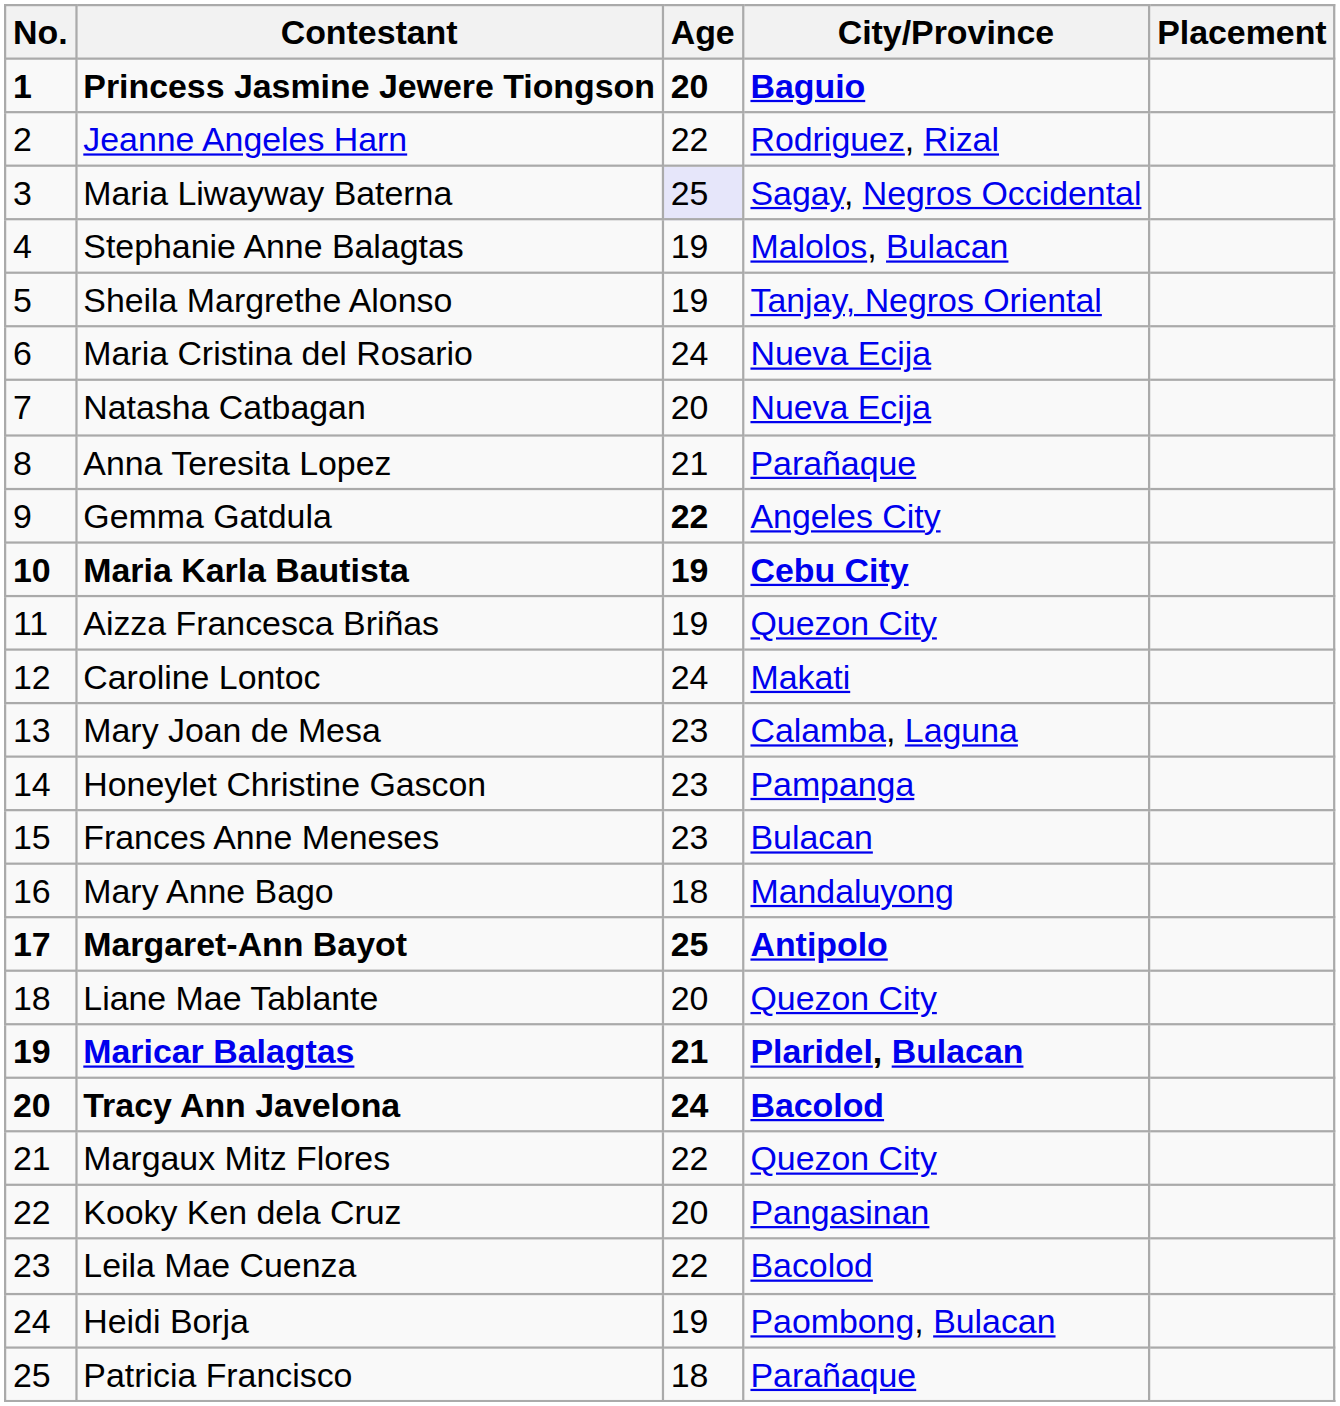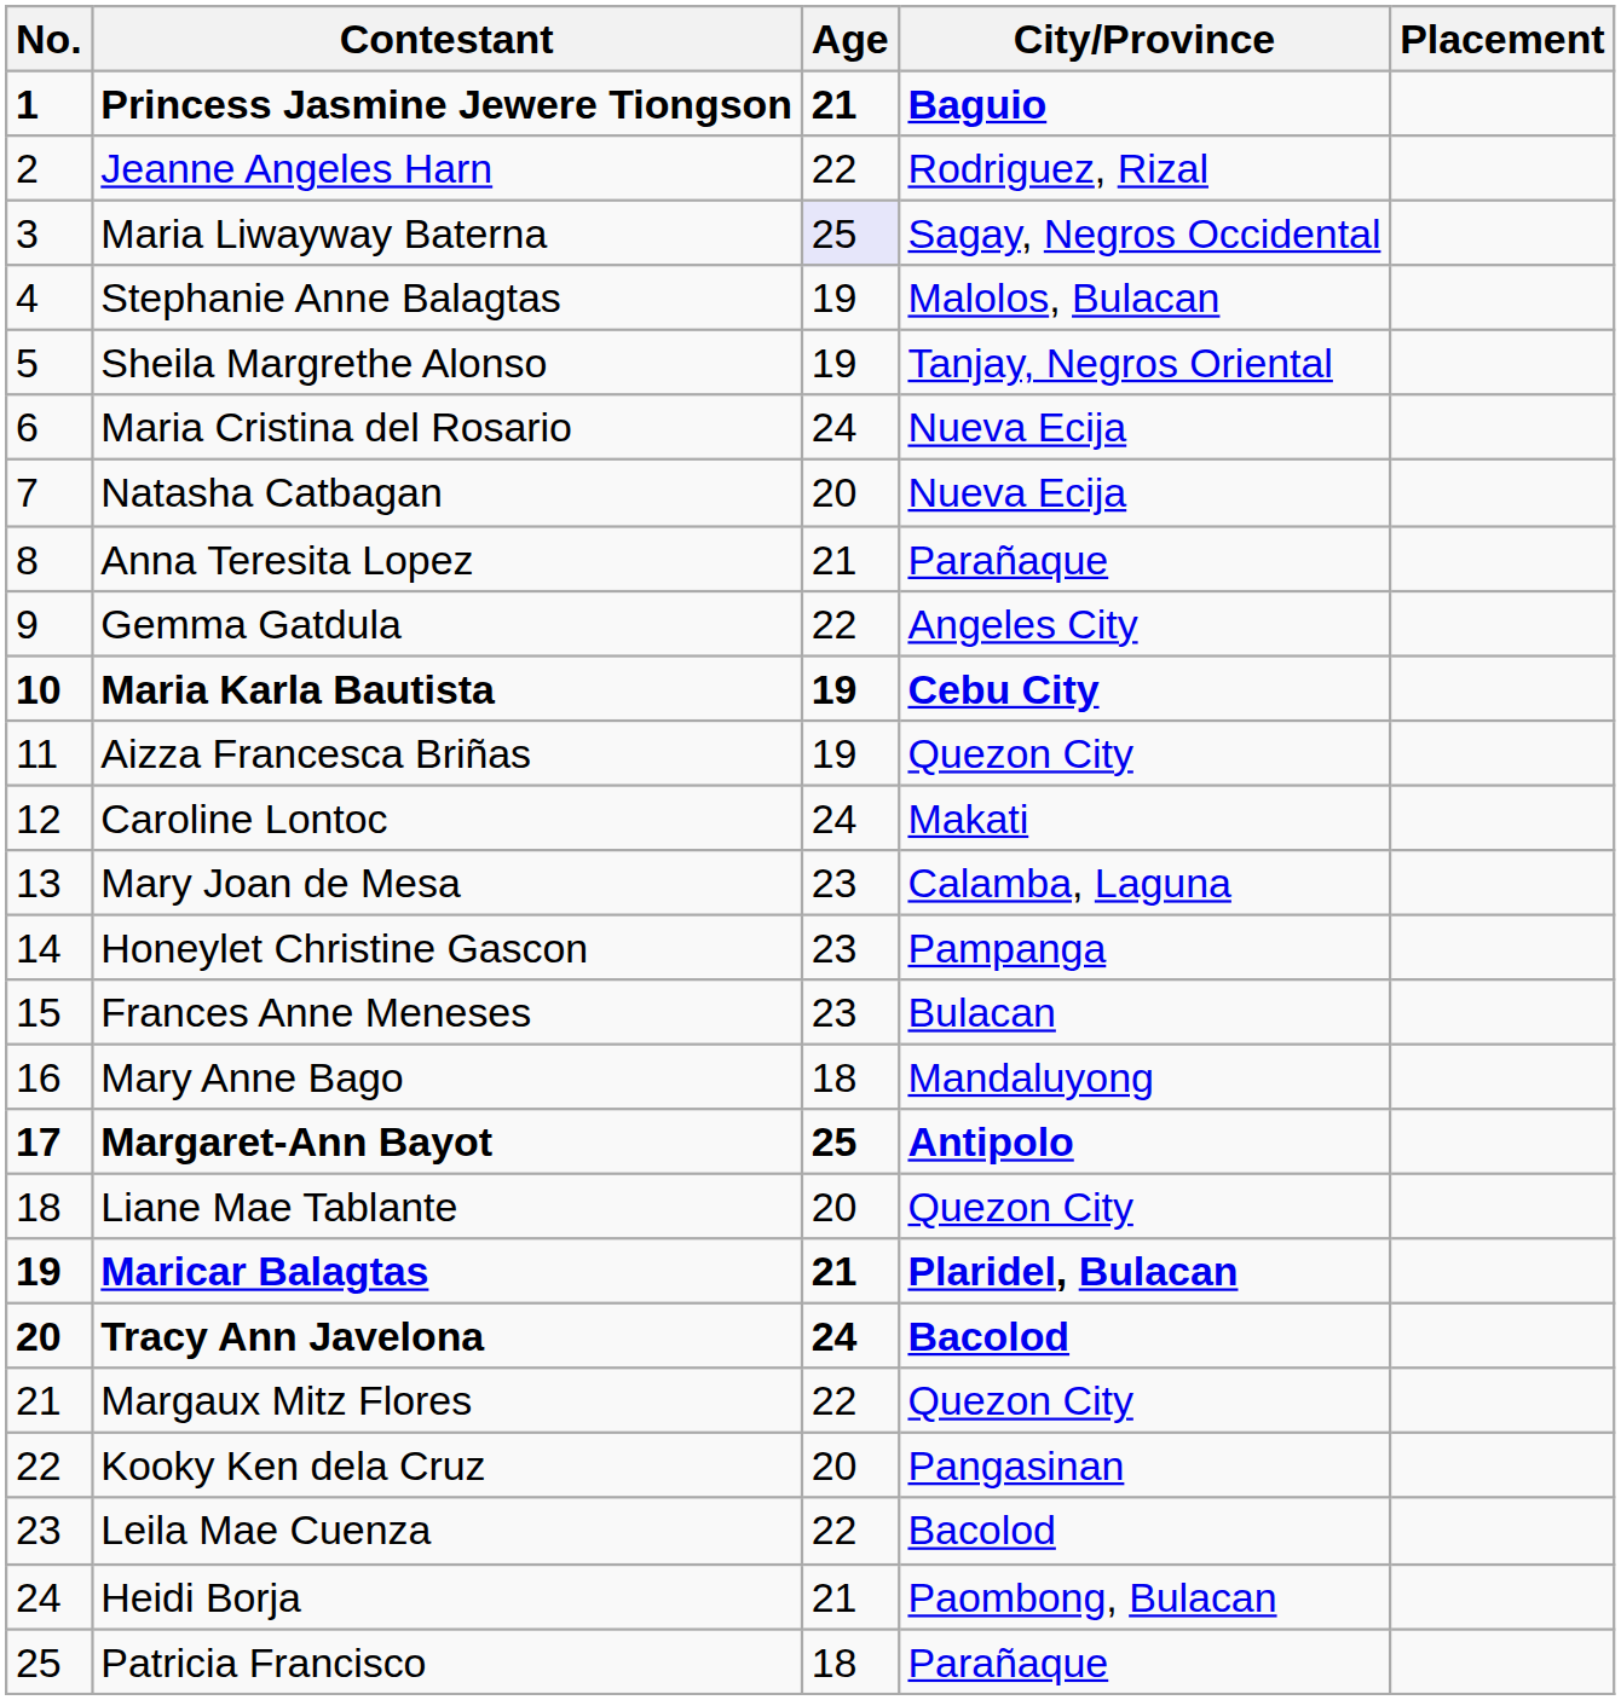 <table class="wikitable sortable" style="font-size:95%;">
 <tr>
 <th>No.</th>
 <th>Contestant</th>
 <th>Age</th>
 <th>City/Province</th>
 <th>Placement</th>
 </tr>
 <tr>
 <td><strong>1</strong></td>
 <td><strong>Princess Jasmine Jewere Tiongson</strong></td>
-<td><strong>20</strong></td>
+<td><strong>21</strong></td>
 <td><strong><a href='#'>Baguio</a></strong></td>
 <td></td>
 </tr>
 <tr>
 <td>2</td>
 <td><a href='#'>Jeanne Angeles Harn</a></td>
 <td>22</td>
 <td><a href='#'>Rodriguez</a>, <a href='#'>Rizal</a></td>
 <td></td>
 </tr>
 <tr>
 <td>3</td>
 <td>Maria Liwayway Baterna</td>
 <td style="background: lavender;">25</td>
 <td><a href='#'>Sagay</a>, <a href='#'>Negros Occidental</a></td>
 <td></td>
 </tr>
 <tr>
 <td>4</td>
 <td>Stephanie Anne Balagtas</td>
 <td>19</td>
 <td><a href='#'>Malolos</a>, <a href='#'>Bulacan</a></td>
 <td></td>
 </tr>
 <tr>
 <td>5</td>
 <td>Sheila Margrethe Alonso</td>
 <td>19</td>
 <td><a href='#'>Tanjay, Negros Oriental</a></td>
 <td></td>
 </tr>
 <tr>
 <td>6</td>
 <td>Maria Cristina del Rosario</td>
 <td>24</td>
 <td><a href='#'>Nueva Ecija</a></td>
 <td></td>
 </tr>
 <tr>
 <td>7</td>
 <td>Natasha Catbagan</td>
 <td>20</td>
 <td><a href='#'>Nueva Ecija</a></td>
 <td></td>
 </tr>
 <tr>
 <td>8</td>
 <td>Anna Teresita Lopez</td>
 <td>21</td>
 <td><a href='#'>Parañaque</a></td>
 <td></td>
 </tr>
 <tr>
 <td>9</td>
 <td>Gemma Gatdula</td>
-<td><strong>22</strong></td>
+<td>22</td>
 <td><a href='#'>Angeles City</a></td>
 <td></td>
 </tr>
 <tr>
 <td><strong>10</strong></td>
 <td><strong>Maria Karla Bautista</strong></td>
 <td><strong>19</strong></td>
 <td><strong><a href='#'>Cebu City</a></strong></td>
 <td><strong>  </strong></td>
 </tr>
 <tr>
 <td>11</td>
 <td>Aizza Francesca Briñas</td>
 <td>19</td>
 <td><a href='#'>Quezon City</a></td>
 <td></td>
 </tr>
 <tr>
 <td>12</td>
 <td>Caroline Lontoc</td>
 <td>24</td>
 <td><a href='#'>Makati</a></td>
 <td></td>
 </tr>
 <tr>
 <td>13</td>
 <td>Mary Joan de Mesa</td>
 <td>23</td>
 <td><a href='#'>Calamba</a>, <a href='#'>Laguna</a></td>
 <td></td>
 </tr>
 <tr>
 <td>14</td>
 <td>Honeylet Christine Gascon</td>
 <td>23</td>
 <td><a href='#'>Pampanga</a></td>
 <td></td>
 </tr>
 <tr>
 <td>15</td>
 <td>Frances Anne Meneses</td>
 <td>23</td>
 <td><a href='#'>Bulacan</a></td>
 <td></td>
 </tr>
 <tr>
 <td>16</td>
 <td>Mary Anne Bago</td>
 <td>18</td>
 <td><a href='#'>Mandaluyong</a></td>
 <td></td>
 </tr>
 <tr>
 <td><strong>17</strong></td>
 <td><strong>Margaret-Ann Bayot</strong></td>
 <td><strong>25</strong></td>
 <td><strong><a href='#'>Antipolo</a></strong></td>
 <td><strong>  </strong></td>
 </tr>
 <tr>
 <td>18</td>
 <td>Liane Mae Tablante</td>
 <td>20</td>
 <td><a href='#'>Quezon City</a></td>
 <td></td>
 </tr>
 <tr>
 <td><strong>19</strong></td>
 <td><strong><a href='#'>Maricar Balagtas</a></strong></td>
 <td><strong>21</strong></td>
 <td><strong><a href='#'>Plaridel</a>, <a href='#'>Bulacan</a></strong></td>
 <td><strong>  </strong></td>
 </tr>
 <tr>
 <td><strong>20</strong></td>
 <td><strong>Tracy Ann Javelona</strong></td>
 <td><strong>24</strong></td>
 <td><strong><a href='#'>Bacolod</a></strong></td>
 <td></td>
 </tr>
 <tr>
 <td>21</td>
 <td>Margaux Mitz Flores</td>
 <td>22</td>
 <td><a href='#'>Quezon City</a></td>
 <td></td>
 </tr>
 <tr>
 <td>22</td>
 <td>Kooky Ken dela Cruz</td>
 <td>20</td>
 <td><a href='#'>Pangasinan</a></td>
 <td></td>
 </tr>
 <tr>
 <td>23</td>
 <td>Leila Mae Cuenza</td>
 <td>22</td>
 <td><a href='#'>Bacolod</a></td>
 <td></td>
 </tr>
 <tr>
 <td>24</td>
 <td>Heidi Borja</td>
-<td>19</td>
+<td>21</td>
 <td><a href='#'>Paombong</a>, <a href='#'>Bulacan</a></td>
 <td></td>
 </tr>
 <tr>
 <td>25</td>
 <td>Patricia Francisco</td>
 <td>18</td>
 <td><a href='#'>Parañaque</a></td>
 <td></td>
 </tr>
 <tr>
 </tr>
 </table>
